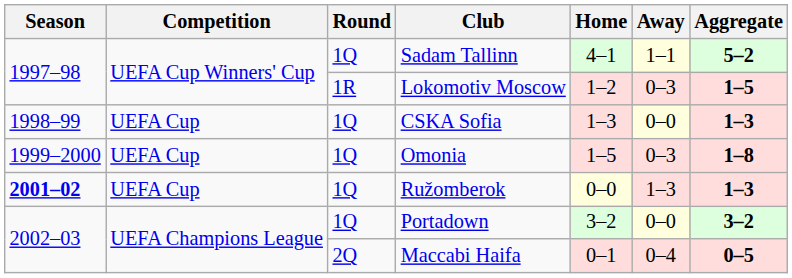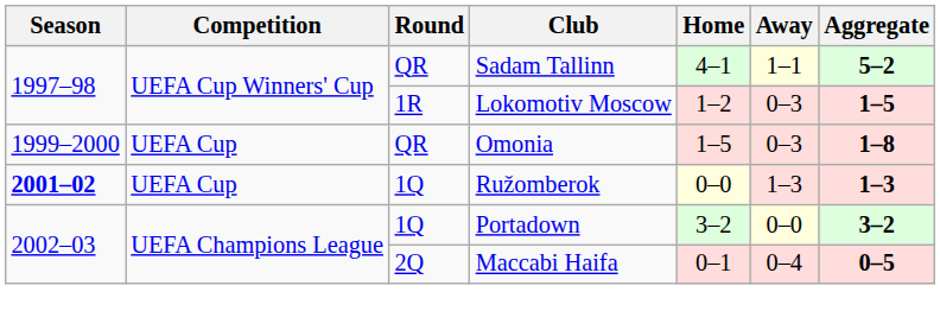 <table class="wikitable mw-collapsible mw-collapsed" align=center cellspacing="0" cellpadding="3" style="border:1px solid #AAAAAA;font-size:90%">
 <tr>
 <th>Season</th>
 <th>Competition</th>
 <th>Round</th>
 <th>Club</th>
 <th>Home</th>
 <th>Away</th>
 <th>Aggregate</th>
 </tr>
 <tr>
 <td rowspan="2"><a href='#'>1997–98</a></td>
 <td rowspan="2"><a href='#'>UEFA Cup Winners' Cup</a></td>
-<td><a href='#'>1Q</a></td>
+<td><a href='#'>QR</a></td>
 <td> <a href='#'>Sadam Tallinn</a></td>
 <td bgcolor="#ddffdd" style="text-align:center;">4–1</td>
 <td bgcolor="#ffffdd" style="text-align:center;">1–1</td>
 <td bgcolor="#ddffdd" style="text-align:center;"><strong>5–2</strong></td>
 </tr>
 <tr>
 <td><a href='#'>1R</a></td>
 <td> <a href='#'>Lokomotiv Moscow</a></td>
 <td bgcolor="#ffdddd" style="text-align:center;">1–2</td>
 <td bgcolor="#ffdddd" style="text-align:center;">0–3</td>
 <td bgcolor="#ffdddd" style="text-align:center;"><strong>1–5</strong></td>
 </tr>
 <tr>
-<td><a href='#'>1998–99</a></td>
-<td><a href='#'>UEFA Cup</a></td>
-<td><a href='#'>1Q</a></td>
-<td> <a href='#'>CSKA Sofia</a></td>
-<td bgcolor="#ffdddd" style="text-align:center;">1–3</td>
-<td bgcolor="#ffffdd" style="text-align:center;">0–0</td>
-<td bgcolor="#ffdddd" style="text-align:center;"><strong>1–3</strong></td>
-</tr>
-<tr>
 <td><a href='#'>1999–2000</a></td>
 <td><a href='#'>UEFA Cup</a></td>
-<td><a href='#'>1Q</a></td>
+<td><a href='#'>QR</a></td>
 <td> <a href='#'>Omonia</a></td>
 <td bgcolor="#ffdddd" style="text-align:center;">1–5</td>
 <td bgcolor="#ffdddd" style="text-align:center;">0–3</td>
 <td bgcolor="#ffdddd" style="text-align:center;"><strong>1–8</strong></td>
 </tr>
 <tr>
 <td><strong><a href='#'>2001–02</a></strong></td>
 <td><a href='#'>UEFA Cup</a></td>
 <td><a href='#'>1Q</a></td>
 <td> <a href='#'>Ružomberok</a></td>
 <td bgcolor="#ffffdd" style="text-align:center;">0–0</td>
 <td bgcolor="#ffdddd" style="text-align:center;">1–3</td>
 <td bgcolor="#ffdddd" style="text-align:center;"><strong>1–3</strong></td>
 </tr>
 <tr>
 <td rowspan="2"><a href='#'>2002–03</a></td>
 <td rowspan="2"><a href='#'>UEFA Champions League</a></td>
 <td><a href='#'>1Q</a></td>
 <td> <a href='#'>Portadown</a></td>
 <td bgcolor="#ddffdd" style="text-align:center;">3–2</td>
 <td bgcolor="#ffffdd" style="text-align:center;">0–0</td>
 <td bgcolor="#ddffdd" style="text-align:center;"><strong>3–2</strong></td>
 </tr>
 <tr>
 <td><a href='#'>2Q</a></td>
 <td> <a href='#'>Maccabi Haifa</a></td>
 <td bgcolor="#ffdddd" style="text-align:center;">0–1</td>
 <td bgcolor="#ffdddd" style="text-align:center;">0–4</td>
 <td bgcolor="#ffdddd" style="text-align:center;"><strong>0–5</strong></td>
 </tr>
 </table>
